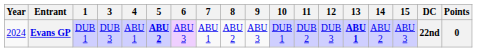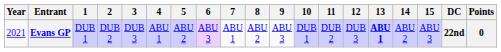 <table class="wikitable" style="text-align:center; font-size:85%">
 <tr>
 <th>Year</th>
 <th>Entrant</th>
 <th>1</th>
+<th>2</th>
 <th>3</th>
 <th>4</th>
 <th>5</th>
 <th>6</th>
 <th>7</th>
 <th>8</th>
 <th>9</th>
 <th>10</th>
 <th>11</th>
 <th>12</th>
 <th>13</th>
 <th>14</th>
 <th>15</th>
 <th>DC</th>
 <th>Points</th>
 </tr>
 <tr>
-<td><a href='#'>2024</a></td>
+<td><a href='#'>2021</a></td>
 <th nowrap><a href='#'>Evans GP</a></th>
 <td style="background:#CFCFFF;"><a href='#'>DUB<br>1</a><br></td>
+<td style="background:#CFCFFF;"><a href='#'>DUB<br>2</a><br></td>
 <td style="background:#CFCFFF;"><a href='#'>DUB<br>3</a><br></td>
 <td style="background:#CFCFFF;"><a href='#'>ABU<br>1</a><br></td>
-<td style="background:#CFCFFF;"><strong><a href='#'>ABU<br>2</a><br></strong></td>
+<td style="background:#CFCFFF;"><a href='#'>ABU<br>2</a><br></td>
 <td style="background:#EFCFFF;"><a href='#'>ABU<br>3</a><br></td>
 <td style="background:#;"><a href='#'>ABU<br>1</a></td>
 <td style="background:#;"><a href='#'>ABU<br>2</a></td>
 <td style="background:#;"><a href='#'>ABU<br>3</a></td>
 <td style="background:#CFCFFF;"><a href='#'>DUB<br>1</a><br></td>
 <td style="background:#CFCFFF;"><a href='#'>DUB<br>2</a><br></td>
 <td style="background:#CFCFFF;"><a href='#'>DUB<br>3</a><br></td>
 <td style="background:#CFCFFF;"><strong><a href='#'>ABU<br>1</a><br></strong></td>
 <td style="background:#CFCFFF;"><a href='#'>ABU<br>2</a><br></td>
 <td style="background:#CFCFFF;"><a href='#'>ABU<br>3</a><br></td>
 <th>22nd</th>
 <th>0</th>
 </tr>
 </table>
